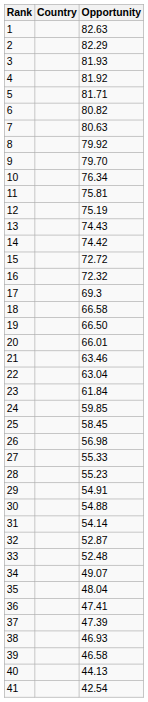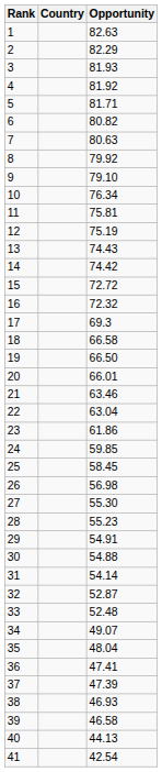 <table class="wikitable sortable">
 <tr>
 <th style="width:2em;" ! data-sort-type="number">Rank</th>
 <th>Country</th>
 <th>Opportunity</th>
 </tr>
 <tr>
 <td>1</td>
 <td></td>
 <td>82.63</td>
 </tr>
 <tr>
 <td>2</td>
 <td></td>
 <td>82.29</td>
 </tr>
 <tr>
 <td>3</td>
 <td></td>
 <td>81.93</td>
 </tr>
 <tr>
 <td>4</td>
 <td></td>
 <td>81.92</td>
 </tr>
 <tr>
 <td>5</td>
 <td></td>
 <td>81.71</td>
 </tr>
 <tr>
 <td>6</td>
 <td></td>
 <td>80.82</td>
 </tr>
 <tr>
 <td>7</td>
 <td></td>
 <td>80.63</td>
 </tr>
 <tr>
 <td>8</td>
 <td></td>
 <td>79.92</td>
 </tr>
 <tr>
 <td>9</td>
 <td></td>
-<td>79.70</td>
+<td>79.10</td>
 </tr>
 <tr>
 <td>10</td>
 <td></td>
 <td>76.34</td>
 </tr>
 <tr>
 <td>11</td>
 <td></td>
 <td>75.81</td>
 </tr>
 <tr>
 <td>12</td>
 <td></td>
 <td>75.19</td>
 </tr>
 <tr>
 <td>13</td>
 <td></td>
 <td>74.43</td>
 </tr>
 <tr>
 <td>14</td>
 <td></td>
 <td>74.42</td>
 </tr>
 <tr>
 <td>15</td>
 <td></td>
 <td>72.72</td>
 </tr>
 <tr>
 <td>16</td>
 <td></td>
 <td>72.32</td>
 </tr>
 <tr>
 <td>17</td>
 <td></td>
 <td>69.3</td>
 </tr>
 <tr>
 <td>18</td>
 <td></td>
 <td>66.58</td>
 </tr>
 <tr>
 <td>19</td>
 <td></td>
 <td>66.50</td>
 </tr>
 <tr>
 <td>20</td>
 <td></td>
 <td>66.01</td>
 </tr>
 <tr>
 <td>21</td>
 <td></td>
 <td>63.46</td>
 </tr>
 <tr>
 <td>22</td>
 <td></td>
 <td>63.04</td>
 </tr>
 <tr>
 <td>23</td>
 <td></td>
-<td>61.84</td>
+<td>61.86</td>
 </tr>
 <tr>
 <td>24</td>
 <td></td>
 <td>59.85</td>
 </tr>
 <tr>
 <td>25</td>
 <td></td>
 <td>58.45</td>
 </tr>
 <tr>
 <td>26</td>
 <td></td>
 <td>56.98</td>
 </tr>
 <tr>
 <td>27</td>
 <td></td>
-<td>55.33</td>
+<td>55.30</td>
 </tr>
 <tr>
 <td>28</td>
 <td></td>
 <td>55.23</td>
 </tr>
 <tr>
 <td>29</td>
 <td></td>
 <td>54.91</td>
 </tr>
 <tr>
 <td>30</td>
 <td></td>
 <td>54.88</td>
 </tr>
 <tr>
 <td>31</td>
 <td></td>
 <td>54.14</td>
 </tr>
 <tr>
 <td>32</td>
 <td></td>
 <td>52.87</td>
 </tr>
 <tr>
 <td>33</td>
 <td></td>
 <td>52.48</td>
 </tr>
 <tr>
 <td>34</td>
 <td></td>
 <td>49.07</td>
 </tr>
 <tr>
 <td>35</td>
 <td></td>
 <td>48.04</td>
 </tr>
 <tr>
 <td>36</td>
 <td></td>
 <td>47.41</td>
 </tr>
 <tr>
 <td>37</td>
 <td></td>
 <td>47.39</td>
 </tr>
 <tr>
 <td>38</td>
 <td></td>
 <td>46.93</td>
 </tr>
 <tr>
 <td>39</td>
 <td></td>
 <td>46.58</td>
 </tr>
 <tr>
 <td>40</td>
 <td></td>
 <td>44.13</td>
 </tr>
 <tr>
 <td>41</td>
 <td></td>
 <td>42.54</td>
 </tr>
 </table>
